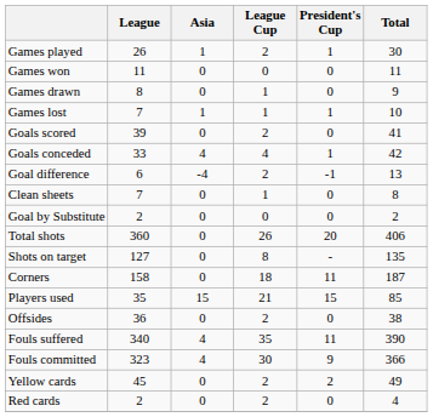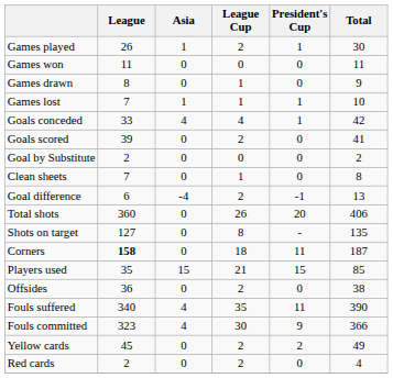 <table class="wikitable" style="text-align:center">
 <tr>
 <th></th>
 <th style="width:70px">League</th>
 <th style="width:70px">Asia</th>
 <th style="width:70px">League Cup</th>
 <th style="width:70px">President's Cup</th>
 <th style="width:70px">Total</th>
 </tr>
 <tr>
 <td align="left">Games played</td>
 <td>26</td>
 <td>1</td>
 <td>2</td>
 <td>1</td>
 <td>30</td>
 </tr>
 <tr>
 <td align="left">Games won</td>
 <td>11</td>
 <td>0</td>
 <td>0</td>
 <td>0</td>
 <td>11</td>
 </tr>
 <tr>
 <td align="left">Games drawn</td>
 <td>8</td>
 <td>0</td>
 <td>1</td>
 <td>0</td>
 <td>9</td>
 </tr>
 <tr>
 <td align="left">Games lost</td>
 <td>7</td>
 <td>1</td>
 <td>1</td>
 <td>1</td>
 <td>10</td>
 </tr>
 <tr>
+<td align="left">Goals conceded</td>
+<td>33</td>
+<td>4</td>
+<td>4</td>
+<td>1</td>
+<td>42</td>
+</tr>
+<tr>
 <td align="left">Goals scored</td>
 <td>39</td>
 <td>0</td>
 <td>2</td>
 <td>0</td>
 <td>41</td>
 </tr>
 <tr>
-<td align="left">Goals conceded</td>
-<td>33</td>
-<td>4</td>
-<td>4</td>
-<td>1</td>
-<td>42</td>
-</tr>
-<tr>
-<td align="left">Goal difference</td>
-<td>6</td>
-<td>-4</td>
+<td align="left">Goal by Substitute</td>
 <td>2</td>
-<td>-1</td>
-<td>13</td>
+<td>0</td>
+<td>0</td>
+<td>0</td>
+<td>2</td>
 </tr>
 <tr>
 <td align="left">Clean sheets</td>
 <td>7</td>
 <td>0</td>
 <td>1</td>
 <td>0</td>
 <td>8</td>
 </tr>
 <tr>
-<td align="left">Goal by Substitute</td>
+<td align="left">Goal difference</td>
+<td>6</td>
+<td>-4</td>
 <td>2</td>
-<td>0</td>
-<td>0</td>
-<td>0</td>
-<td>2</td>
+<td>-1</td>
+<td>13</td>
 </tr>
 <tr>
 <td align="left">Total shots</td>
 <td>360</td>
 <td>0</td>
 <td>26</td>
 <td>20</td>
 <td>406</td>
 </tr>
 <tr>
 <td align="left">Shots on target</td>
 <td>127</td>
 <td>0</td>
 <td>8</td>
 <td>-</td>
 <td>135</td>
 </tr>
 <tr>
 <td align="left">Corners</td>
-<td>158</td>
+<td><strong>158</strong></td>
 <td>0</td>
 <td>18</td>
 <td>11</td>
 <td>187</td>
 </tr>
 <tr>
 <td align="left">Players used</td>
 <td>35</td>
 <td>15</td>
 <td>21</td>
 <td>15</td>
 <td>85</td>
 </tr>
 <tr>
 <td align="left">Offsides</td>
 <td>36</td>
 <td>0</td>
 <td>2</td>
 <td>0</td>
 <td>38</td>
 </tr>
 <tr>
 <td align="left">Fouls suffered</td>
 <td>340</td>
 <td>4</td>
 <td>35</td>
 <td>11</td>
 <td>390</td>
 </tr>
 <tr>
 <td align="left">Fouls committed</td>
 <td>323</td>
 <td>4</td>
 <td>30</td>
 <td>9</td>
 <td>366</td>
 </tr>
 <tr>
 <td align="left">Yellow cards</td>
 <td>45</td>
 <td>0</td>
 <td>2</td>
 <td>2</td>
 <td>49</td>
 </tr>
 <tr>
 <td align="left">Red cards</td>
 <td>2</td>
 <td>0</td>
 <td>2</td>
 <td>0</td>
 <td>4</td>
 </tr>
 <tr>
 </tr>
 </table>
